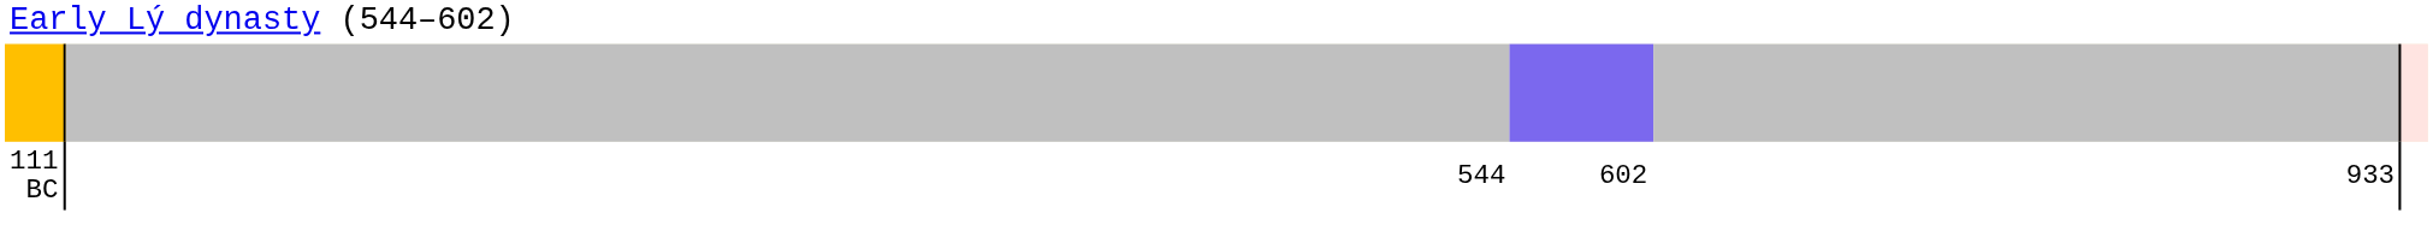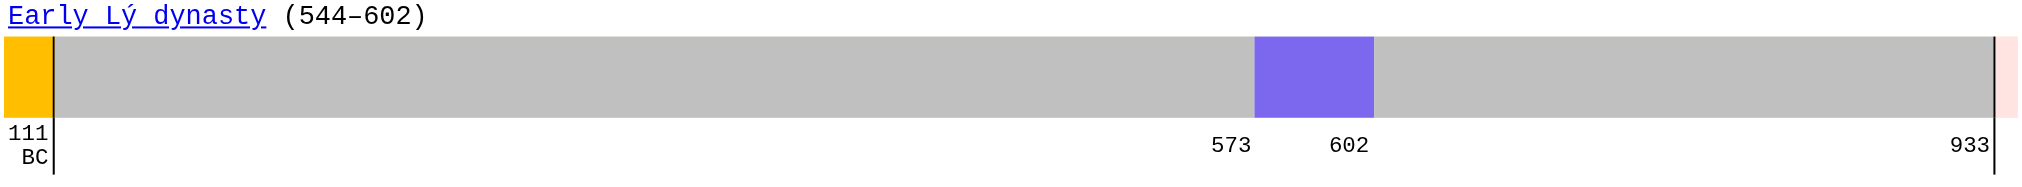 <table width="50%" cellpadding="2" cellspacing="0" style="text-align: right; font-size: 85%; border-bottom: 4px solid #FFFFFF">
 <tr>
 <td colspan="4" align="left"><big><a href='#'>Early Lý dynasty</a> (544–602)</big></td>
 </tr>
 <tr style="background-color: #F5F5DC; height:40px;">
 <td width="10" style="border-right: 1px solid #000000; background-color: #FFBF00;"> </td>
 <td width="62%" style="background:#C0C0C0"> </td>
 <td width="6%" style="background:#7B68EE"> </td>
 <td width="32%" style="background:#C0C0C0"> </td>
 <td width="10" style="border-left: 1px solid #000000; background-color: #FFE4E1;"> </td>
 </tr>
 <tr>
 <td style="border-right: 1px solid #000000">111 BC</td>
-<td>544</td>
+<td>573</td>
 <td>602</td>
 <td>933</td>
 <td style="border-left: 1px solid #000000"> </td>
 </tr>
 </table>
